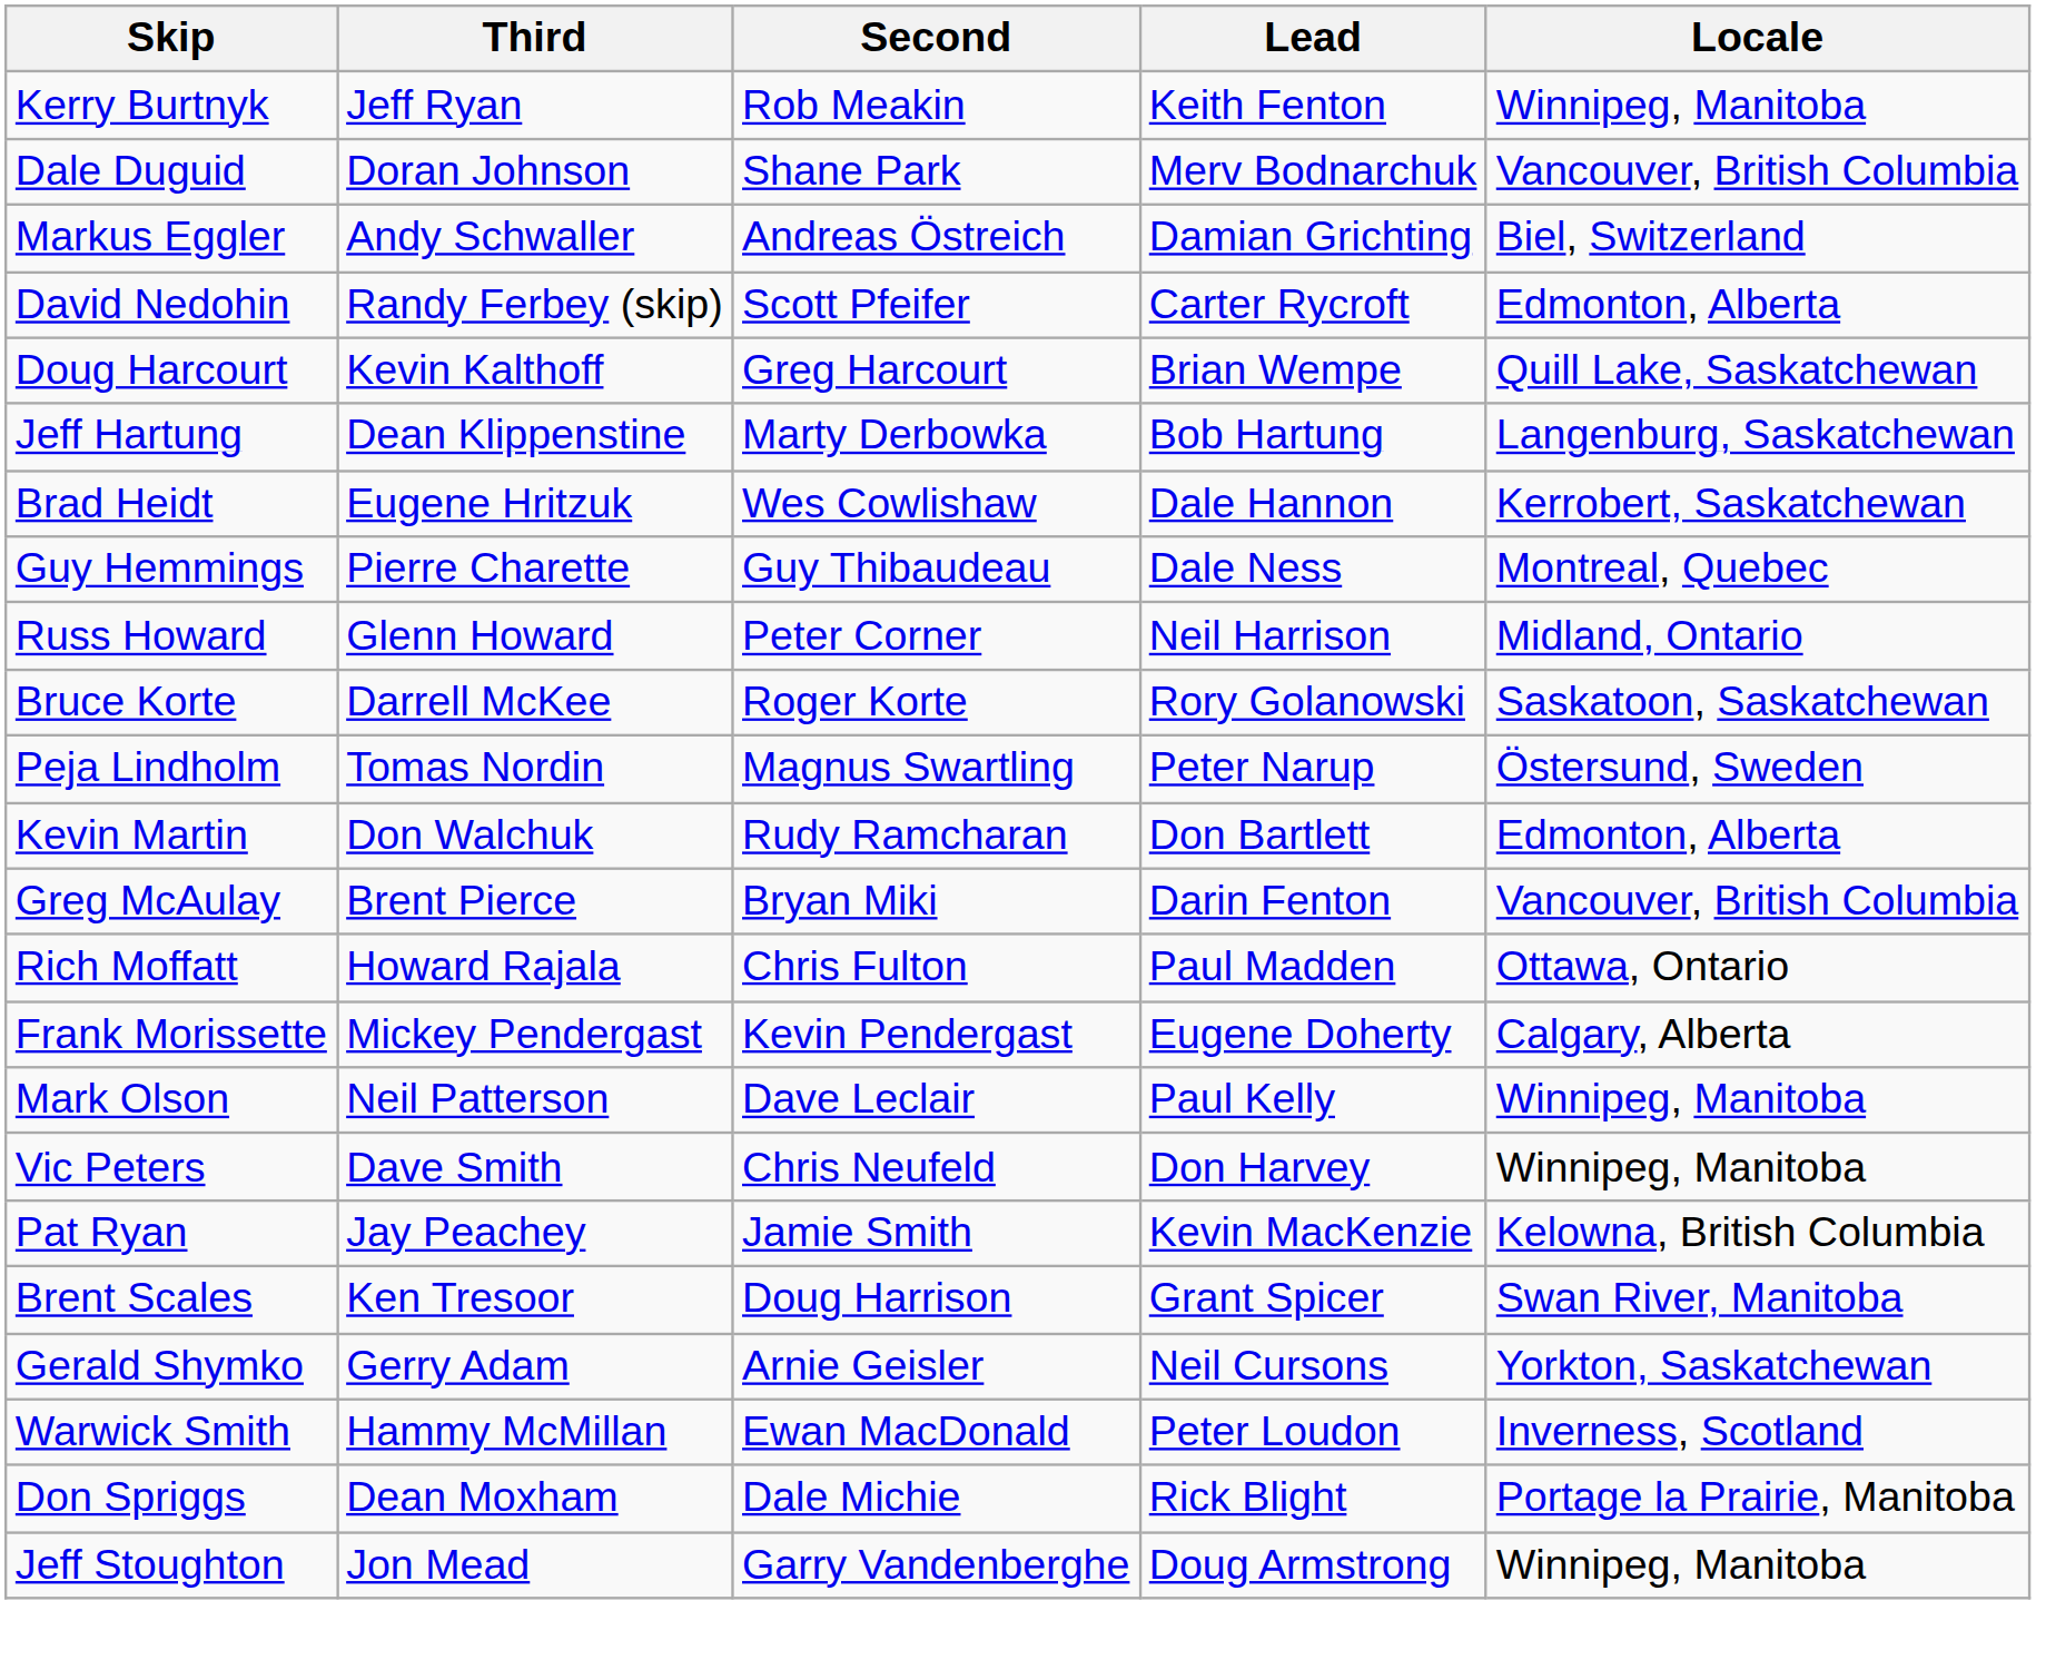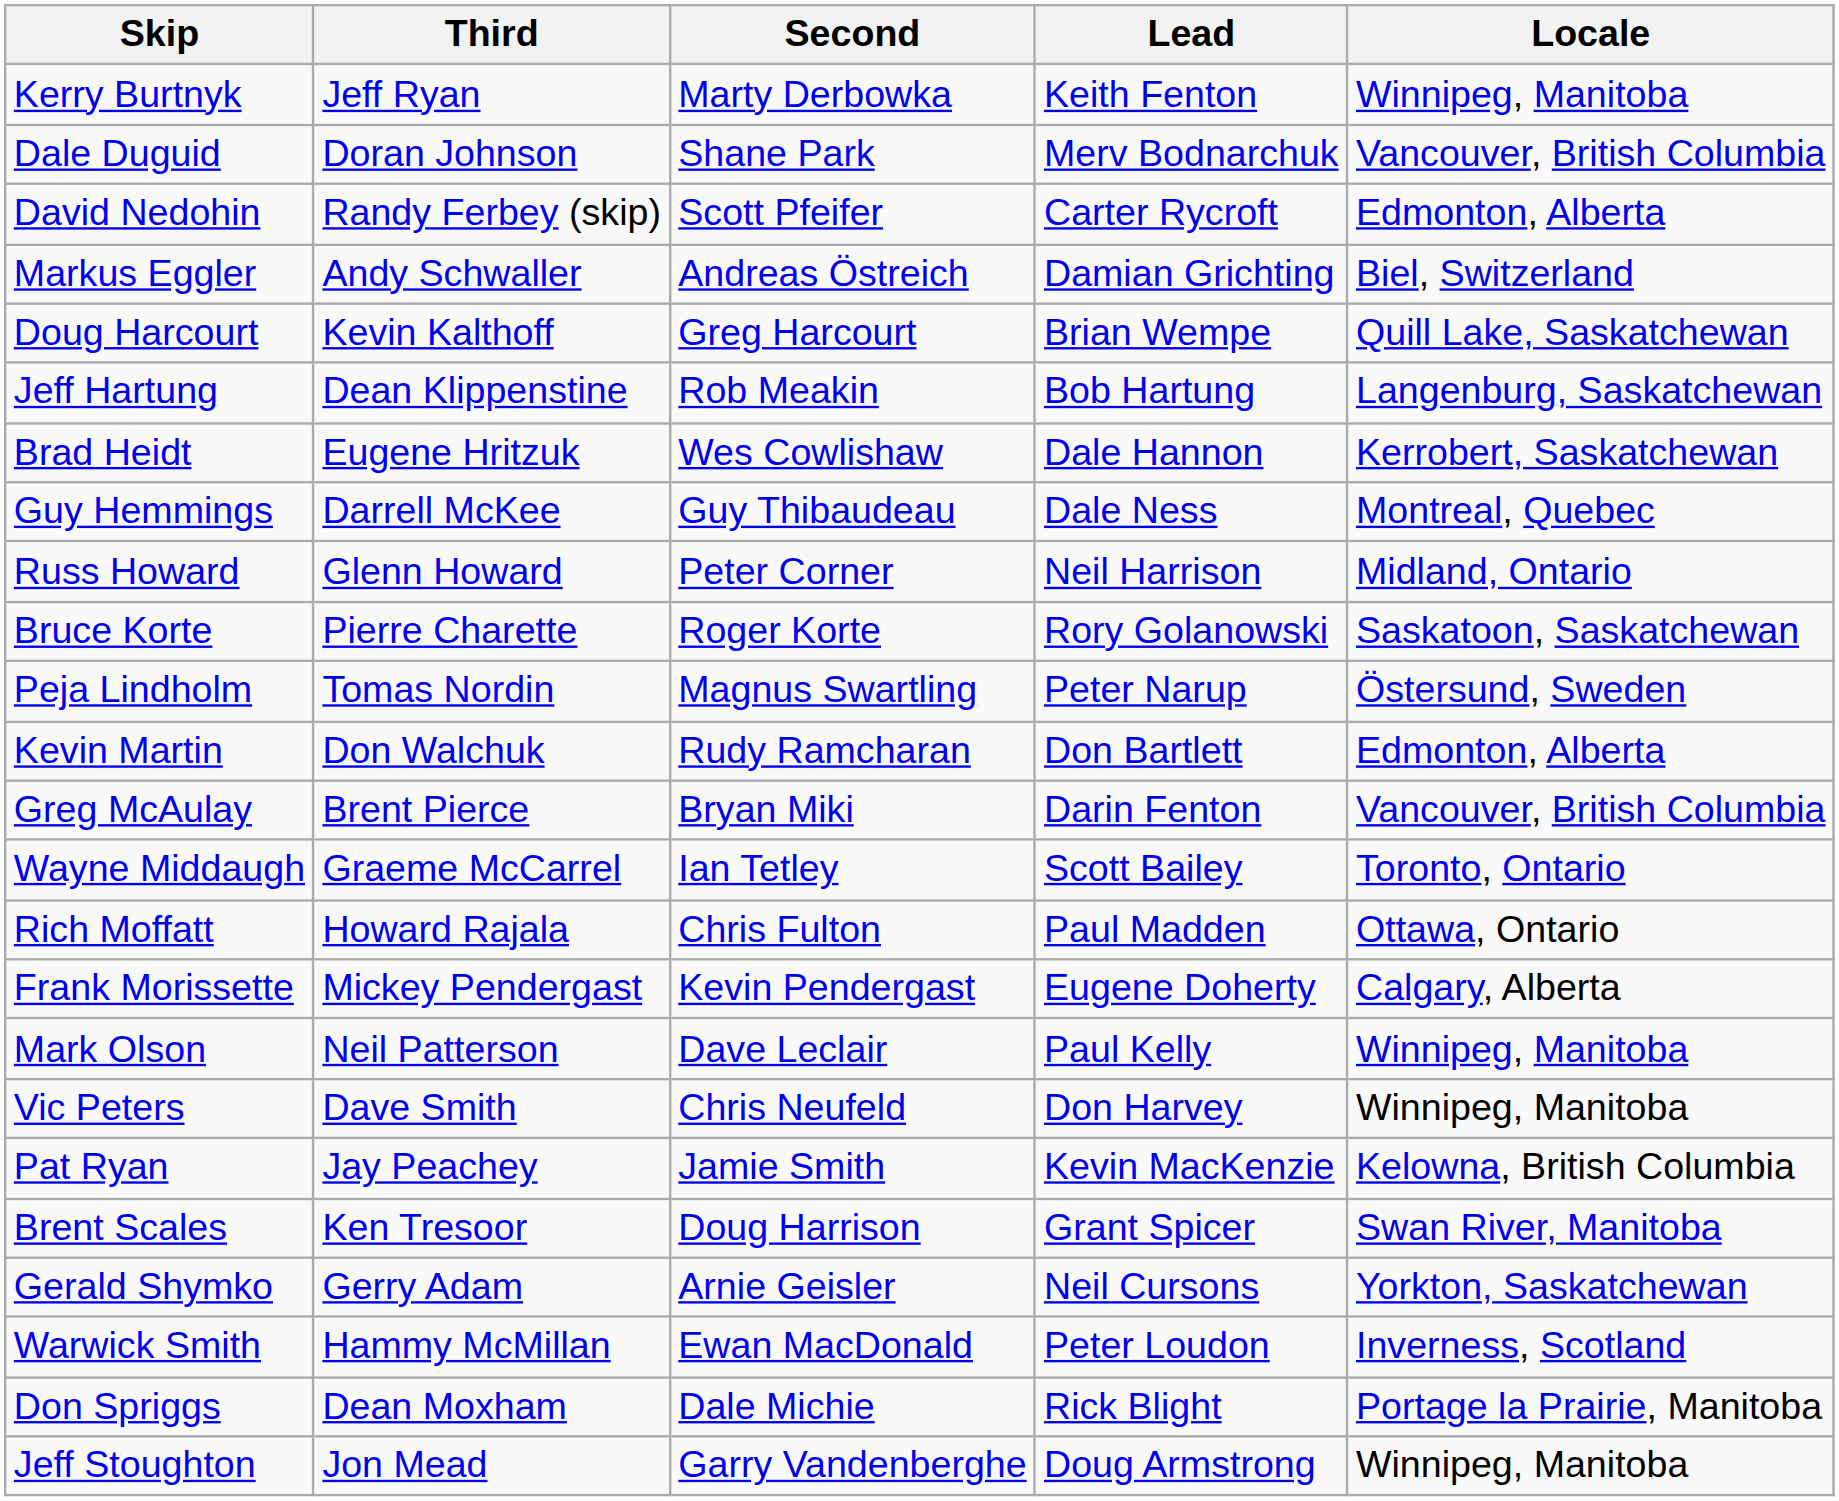 <table class="wikitable">
 <tr>
 <th>Skip</th>
 <th>Third</th>
 <th>Second</th>
 <th>Lead</th>
 <th>Locale</th>
 </tr>
 <tr>
 <td><a href='#'>Kerry Burtnyk</a></td>
 <td><a href='#'>Jeff Ryan</a></td>
-<td><a href='#'>Rob Meakin</a></td>
+<td><a href='#'>Marty Derbowka</a></td>
 <td><a href='#'>Keith Fenton</a></td>
 <td> <a href='#'>Winnipeg</a>, <a href='#'>Manitoba</a></td>
 </tr>
 <tr>
 <td><a href='#'>Dale Duguid</a></td>
 <td><a href='#'>Doran Johnson</a></td>
 <td><a href='#'>Shane Park</a></td>
 <td><a href='#'>Merv Bodnarchuk</a></td>
 <td> <a href='#'>Vancouver</a>, <a href='#'>British Columbia</a></td>
 </tr>
 <tr>
+<td><a href='#'>David Nedohin</a></td>
+<td><a href='#'>Randy Ferbey</a> (skip)</td>
+<td><a href='#'>Scott Pfeifer</a></td>
+<td><a href='#'>Carter Rycroft</a></td>
+<td> <a href='#'>Edmonton</a>, <a href='#'>Alberta</a></td>
+</tr>
+<tr>
 <td><a href='#'>Markus Eggler</a></td>
 <td><a href='#'>Andy Schwaller</a></td>
 <td><a href='#'>Andreas Östreich</a></td>
 <td><a href='#'>Damian Grichting</a></td>
 <td> <a href='#'>Biel</a>, <a href='#'>Switzerland</a></td>
-</tr>
-<tr>
-<td><a href='#'>David Nedohin</a></td>
-<td><a href='#'>Randy Ferbey</a> (skip)</td>
-<td><a href='#'>Scott Pfeifer</a></td>
-<td><a href='#'>Carter Rycroft</a></td>
-<td> <a href='#'>Edmonton</a>, <a href='#'>Alberta</a></td>
 </tr>
 <tr>
 <td><a href='#'>Doug Harcourt</a></td>
 <td><a href='#'>Kevin Kalthoff</a></td>
 <td><a href='#'>Greg Harcourt</a></td>
 <td><a href='#'>Brian Wempe</a></td>
 <td> <a href='#'>Quill Lake, Saskatchewan</a></td>
 </tr>
 <tr>
 <td><a href='#'>Jeff Hartung</a></td>
 <td><a href='#'>Dean Klippenstine</a></td>
-<td><a href='#'>Marty Derbowka</a></td>
+<td><a href='#'>Rob Meakin</a></td>
 <td><a href='#'>Bob Hartung</a></td>
 <td> <a href='#'>Langenburg, Saskatchewan</a></td>
 </tr>
 <tr>
 <td><a href='#'>Brad Heidt</a></td>
 <td><a href='#'>Eugene Hritzuk</a></td>
 <td><a href='#'>Wes Cowlishaw</a></td>
 <td><a href='#'>Dale Hannon</a></td>
 <td> <a href='#'>Kerrobert, Saskatchewan</a></td>
 </tr>
 <tr>
 <td><a href='#'>Guy Hemmings</a></td>
-<td><a href='#'>Pierre Charette</a></td>
+<td><a href='#'>Darrell McKee</a></td>
 <td><a href='#'>Guy Thibaudeau</a></td>
 <td><a href='#'>Dale Ness</a></td>
 <td> <a href='#'>Montreal</a>, <a href='#'>Quebec</a></td>
 </tr>
 <tr>
 <td><a href='#'>Russ Howard</a></td>
 <td><a href='#'>Glenn Howard</a></td>
 <td><a href='#'>Peter Corner</a></td>
 <td><a href='#'>Neil Harrison</a></td>
 <td> <a href='#'>Midland, Ontario</a></td>
 </tr>
 <tr>
 <td><a href='#'>Bruce Korte</a></td>
-<td><a href='#'>Darrell McKee</a></td>
+<td><a href='#'>Pierre Charette</a></td>
 <td><a href='#'>Roger Korte</a></td>
 <td><a href='#'>Rory Golanowski</a></td>
 <td> <a href='#'>Saskatoon</a>, <a href='#'>Saskatchewan</a></td>
 </tr>
 <tr>
 <td><a href='#'>Peja Lindholm</a></td>
 <td><a href='#'>Tomas Nordin</a></td>
 <td><a href='#'>Magnus Swartling</a></td>
 <td><a href='#'>Peter Narup</a></td>
 <td> <a href='#'>Östersund</a>, <a href='#'>Sweden</a></td>
 </tr>
 <tr>
 <td><a href='#'>Kevin Martin</a></td>
 <td><a href='#'>Don Walchuk</a></td>
 <td><a href='#'>Rudy Ramcharan</a></td>
 <td><a href='#'>Don Bartlett</a></td>
 <td> <a href='#'>Edmonton</a>, <a href='#'>Alberta</a></td>
 </tr>
 <tr>
 <td><a href='#'>Greg McAulay</a></td>
 <td><a href='#'>Brent Pierce</a></td>
 <td><a href='#'>Bryan Miki</a></td>
 <td><a href='#'>Darin Fenton</a></td>
 <td> <a href='#'>Vancouver</a>, <a href='#'>British Columbia</a></td>
+</tr>
+<tr>
+<td><a href='#'>Wayne Middaugh</a></td>
+<td><a href='#'>Graeme McCarrel</a></td>
+<td><a href='#'>Ian Tetley</a></td>
+<td><a href='#'>Scott Bailey</a></td>
+<td> <a href='#'>Toronto</a>, <a href='#'>Ontario</a></td>
 </tr>
 <tr>
 <td><a href='#'>Rich Moffatt</a></td>
 <td><a href='#'>Howard Rajala</a></td>
 <td><a href='#'>Chris Fulton</a></td>
 <td><a href='#'>Paul Madden</a></td>
 <td> <a href='#'>Ottawa</a>, Ontario</td>
 </tr>
 <tr>
 <td><a href='#'>Frank Morissette</a></td>
 <td><a href='#'>Mickey Pendergast</a></td>
 <td><a href='#'>Kevin Pendergast</a></td>
 <td><a href='#'>Eugene Doherty</a></td>
 <td> <a href='#'>Calgary</a>, Alberta</td>
 </tr>
 <tr>
 <td><a href='#'>Mark Olson</a></td>
 <td><a href='#'>Neil Patterson</a></td>
 <td><a href='#'>Dave Leclair</a></td>
 <td><a href='#'>Paul Kelly</a></td>
 <td> <a href='#'>Winnipeg</a>, <a href='#'>Manitoba</a></td>
 </tr>
 <tr>
 <td><a href='#'>Vic Peters</a></td>
 <td><a href='#'>Dave Smith</a></td>
 <td><a href='#'>Chris Neufeld</a></td>
 <td><a href='#'>Don Harvey</a></td>
 <td> Winnipeg, Manitoba</td>
 </tr>
 <tr>
 <td><a href='#'>Pat Ryan</a></td>
 <td><a href='#'>Jay Peachey</a></td>
 <td><a href='#'>Jamie Smith</a></td>
 <td><a href='#'>Kevin MacKenzie</a></td>
 <td> <a href='#'>Kelowna</a>, British Columbia</td>
 </tr>
 <tr>
 <td><a href='#'>Brent Scales</a></td>
 <td><a href='#'>Ken Tresoor</a></td>
 <td><a href='#'>Doug Harrison</a></td>
 <td><a href='#'>Grant Spicer</a></td>
 <td> <a href='#'>Swan River, Manitoba</a></td>
 </tr>
 <tr>
 <td><a href='#'>Gerald Shymko</a></td>
 <td><a href='#'>Gerry Adam</a></td>
 <td><a href='#'>Arnie Geisler</a></td>
 <td><a href='#'>Neil Cursons</a></td>
 <td> <a href='#'>Yorkton, Saskatchewan</a></td>
 </tr>
 <tr>
 <td><a href='#'>Warwick Smith</a></td>
 <td><a href='#'>Hammy McMillan</a></td>
 <td><a href='#'>Ewan MacDonald</a></td>
 <td><a href='#'>Peter Loudon</a></td>
 <td> <a href='#'>Inverness</a>, <a href='#'>Scotland</a></td>
 </tr>
 <tr>
 <td><a href='#'>Don Spriggs</a></td>
 <td><a href='#'>Dean Moxham</a></td>
 <td><a href='#'>Dale Michie</a></td>
 <td><a href='#'>Rick Blight</a></td>
 <td> <a href='#'>Portage la Prairie</a>, Manitoba</td>
 </tr>
 <tr>
 <td><a href='#'>Jeff Stoughton</a></td>
 <td><a href='#'>Jon Mead</a></td>
 <td><a href='#'>Garry Vandenberghe</a></td>
 <td><a href='#'>Doug Armstrong</a></td>
 <td> Winnipeg, Manitoba</td>
 </tr>
 </table>
